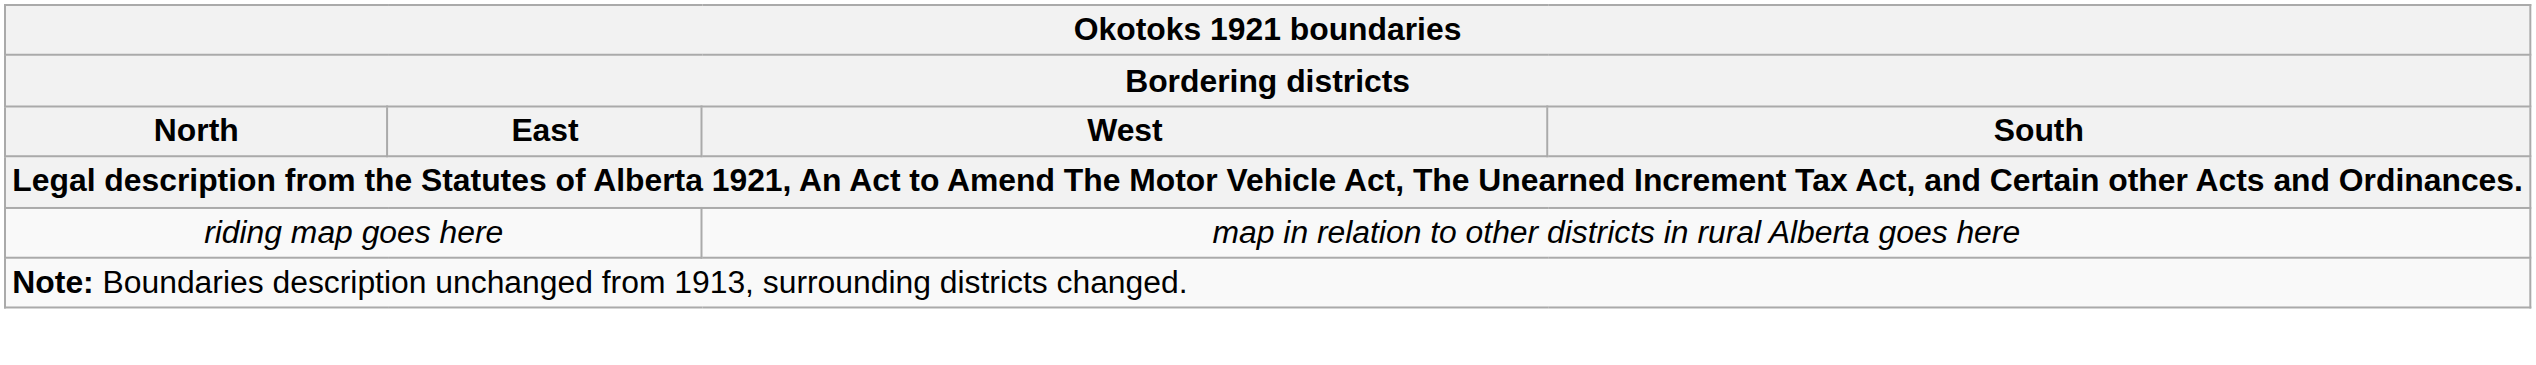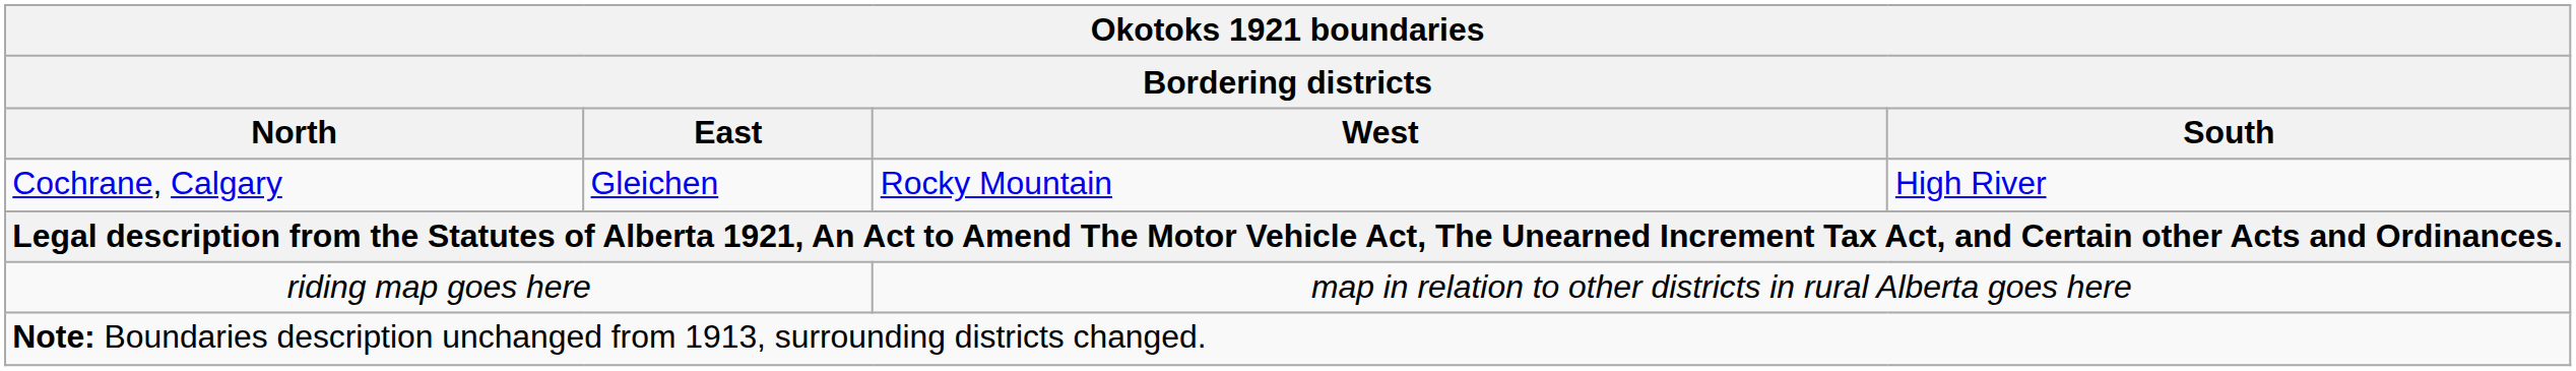 <table class="wikitable collapsible collapsed">
 <tr>
 <th colspan=4>Okotoks 1921 boundaries</th>
 </tr>
 <tr>
 <th colspan=4>Bordering districts</th>
 </tr>
 <tr>
 <th>North</th>
 <th>East</th>
 <th>West</th>
 <th>South</th>
 </tr>
 <tr>
+<td><a href='#'>Cochrane</a>, <a href='#'>Calgary</a></td>
+<td><a href='#'>Gleichen</a></td>
+<td><a href='#'>Rocky Mountain</a></td>
+<td><a href='#'>High River</a></td>
+</tr>
+<tr>
 <th colspan=4>Legal description from the Statutes of Alberta 1921, An Act to Amend The Motor Vehicle Act, The Unearned Increment Tax Act, and Certain other Acts and Ordinances.</th>
 </tr>
 <tr>
 <td colspan=2 align=center><em>riding map goes here</em></td>
 <td colspan=2 align=center><em>map in relation to other districts in rural Alberta goes here</em></td>
 </tr>
 <tr>
 <td colspan=4><strong>Note:</strong> Boundaries description unchanged from 1913, surrounding districts changed.</td>
 </tr>
 </table>
